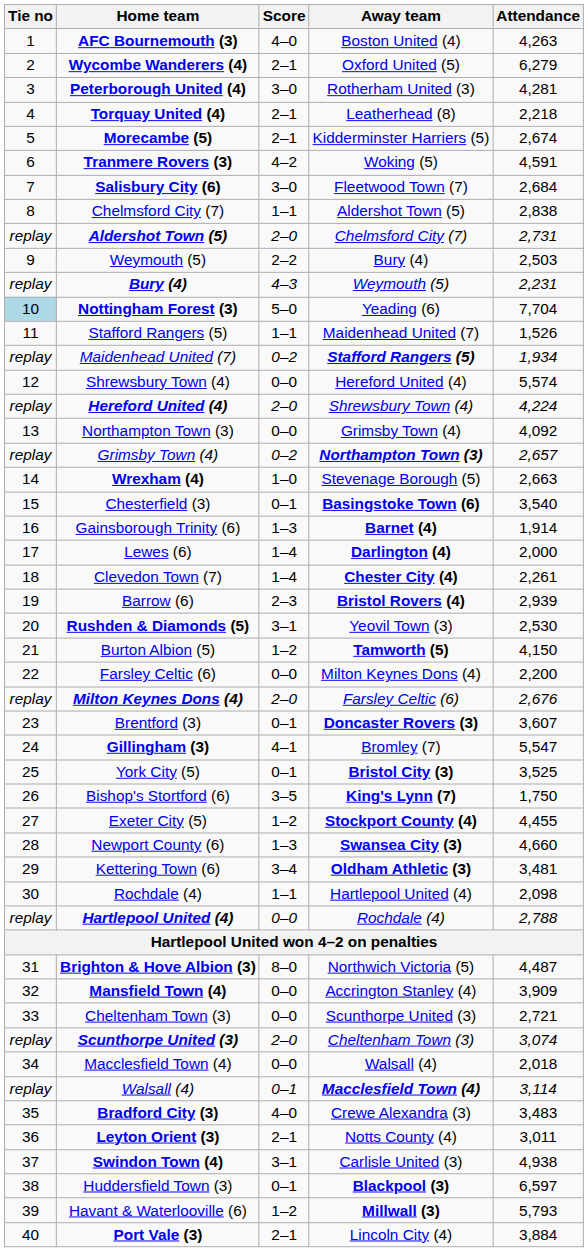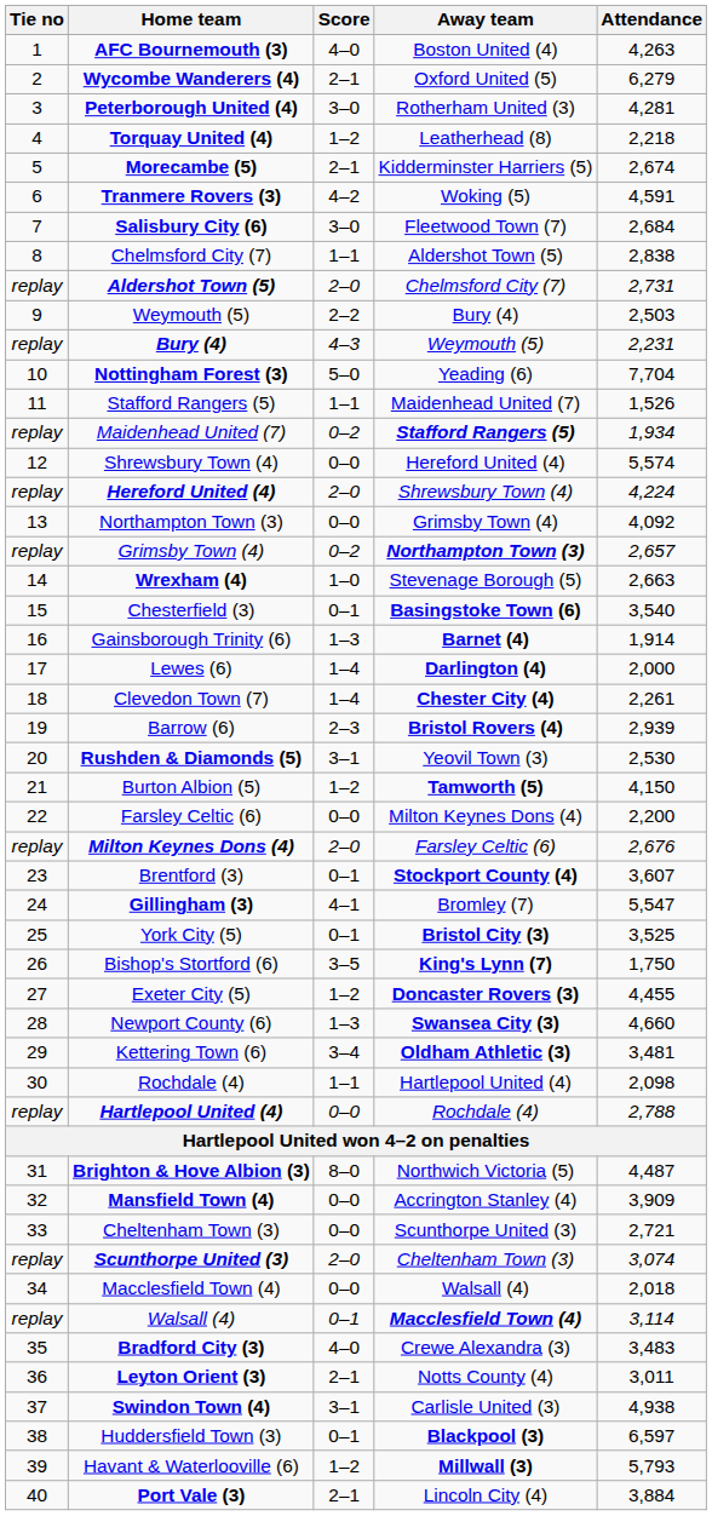 <table class="wikitable" style="text-align: center">
 <tr>
 <th>Tie no</th>
 <th>Home team</th>
 <th>Score</th>
 <th>Away team</th>
 <th>Attendance</th>
 </tr>
 <tr>
 <td>1</td>
 <td><strong><a href='#'>AFC Bournemouth</a> (3)</strong></td>
 <td>4–0</td>
 <td><a href='#'>Boston United</a> (4)</td>
 <td>4,263</td>
 </tr>
 <tr>
 <td>2</td>
 <td><strong><a href='#'>Wycombe Wanderers</a> (4)</strong></td>
 <td>2–1</td>
 <td><a href='#'>Oxford United</a> (5)</td>
 <td>6,279</td>
 </tr>
 <tr>
 <td>3</td>
 <td><strong><a href='#'>Peterborough United</a> (4)</strong></td>
 <td>3–0</td>
 <td><a href='#'>Rotherham United</a> (3)</td>
 <td>4,281</td>
 </tr>
 <tr>
 <td>4</td>
 <td><strong><a href='#'>Torquay United</a> (4)</strong></td>
-<td>2–1</td>
+<td>1–2</td>
 <td><a href='#'>Leatherhead</a> (8)</td>
 <td>2,218</td>
 </tr>
 <tr>
 <td>5</td>
 <td><strong><a href='#'>Morecambe</a> (5)</strong></td>
 <td>2–1</td>
 <td><a href='#'>Kidderminster Harriers</a> (5)</td>
 <td>2,674</td>
 </tr>
 <tr>
 <td>6</td>
 <td><strong><a href='#'>Tranmere Rovers</a> (3)</strong></td>
 <td>4–2</td>
 <td><a href='#'>Woking</a> (5)</td>
 <td>4,591</td>
 </tr>
 <tr>
 <td>7</td>
 <td><strong><a href='#'>Salisbury City</a> (6)</strong></td>
 <td>3–0</td>
 <td><a href='#'>Fleetwood Town</a> (7)</td>
 <td>2,684</td>
 </tr>
 <tr>
 <td>8</td>
 <td><a href='#'>Chelmsford City</a> (7)</td>
 <td>1–1</td>
 <td><a href='#'>Aldershot Town</a> (5)</td>
 <td>2,838</td>
 </tr>
 <tr>
 <td><em>replay</em></td>
 <td><strong><em><a href='#'>Aldershot Town</a> (5)</em></strong></td>
 <td><em>2–0</em></td>
 <td><em><a href='#'>Chelmsford City</a> (7)</em></td>
 <td><em>2,731</em></td>
 </tr>
 <tr>
 <td>9</td>
 <td><a href='#'>Weymouth</a> (5)</td>
 <td>2–2</td>
 <td><a href='#'>Bury</a> (4)</td>
 <td>2,503</td>
 </tr>
 <tr>
 <td><em>replay</em></td>
 <td><strong><em><a href='#'>Bury</a> (4)</em></strong></td>
 <td><em>4–3</em></td>
 <td><em><a href='#'>Weymouth</a> (5)</em></td>
 <td><em>2,231</em></td>
 </tr>
 <tr>
-<td style="background: lightblue;">10</td>
+<td>10</td>
 <td><strong><a href='#'>Nottingham Forest</a> (3)</strong></td>
 <td>5–0</td>
 <td><a href='#'>Yeading</a> (6)</td>
 <td>7,704</td>
 </tr>
 <tr>
 <td>11</td>
 <td><a href='#'>Stafford Rangers</a> (5)</td>
 <td>1–1</td>
 <td><a href='#'>Maidenhead United</a> (7)</td>
 <td>1,526</td>
 </tr>
 <tr>
 <td><em>replay</em></td>
 <td><em><a href='#'>Maidenhead United</a> (7)</em></td>
 <td><em>0–2</em></td>
 <td><strong><em><a href='#'>Stafford Rangers</a> (5)</em></strong></td>
 <td><em>1,934</em></td>
 </tr>
 <tr>
 <td>12</td>
 <td><a href='#'>Shrewsbury Town</a> (4)</td>
 <td>0–0</td>
 <td><a href='#'>Hereford United</a> (4)</td>
 <td>5,574</td>
 </tr>
 <tr>
 <td><em>replay</em></td>
 <td><strong><em><a href='#'>Hereford United</a> (4)</em></strong></td>
 <td><em>2–0</em></td>
 <td><em><a href='#'>Shrewsbury Town</a> (4)</em></td>
 <td><em>4,224</em></td>
 </tr>
 <tr>
 <td>13</td>
 <td><a href='#'>Northampton Town</a> (3)</td>
 <td>0–0</td>
 <td><a href='#'>Grimsby Town</a> (4)</td>
 <td>4,092</td>
 </tr>
 <tr>
 <td><em>replay</em></td>
 <td><em><a href='#'>Grimsby Town</a> (4)</em></td>
 <td><em>0–2</em></td>
 <td><strong><em><a href='#'>Northampton Town</a> (3)</em></strong></td>
 <td><em>2,657</em></td>
 </tr>
 <tr>
 <td>14</td>
 <td><strong><a href='#'>Wrexham</a> (4)</strong></td>
 <td>1–0</td>
 <td><a href='#'>Stevenage Borough</a> (5)</td>
 <td>2,663</td>
 </tr>
 <tr>
 <td>15</td>
 <td><a href='#'>Chesterfield</a> (3)</td>
 <td>0–1</td>
 <td><strong><a href='#'>Basingstoke Town</a> (6)</strong></td>
 <td>3,540</td>
 </tr>
 <tr>
 <td>16</td>
 <td><a href='#'>Gainsborough Trinity</a> (6)</td>
 <td>1–3</td>
 <td><strong><a href='#'>Barnet</a> (4)</strong></td>
 <td>1,914</td>
 </tr>
 <tr>
 <td>17</td>
 <td><a href='#'>Lewes</a> (6)</td>
 <td>1–4</td>
 <td><strong><a href='#'>Darlington</a> (4)</strong></td>
 <td>2,000</td>
 </tr>
 <tr>
 <td>18</td>
 <td><a href='#'>Clevedon Town</a> (7)</td>
 <td>1–4</td>
 <td><strong><a href='#'>Chester City</a> (4)</strong></td>
 <td>2,261</td>
 </tr>
 <tr>
 <td>19</td>
 <td><a href='#'>Barrow</a> (6)</td>
 <td>2–3</td>
 <td><strong><a href='#'>Bristol Rovers</a> (4)</strong></td>
 <td>2,939</td>
 </tr>
 <tr>
 <td>20</td>
 <td><strong><a href='#'>Rushden & Diamonds</a> (5)</strong></td>
 <td>3–1</td>
 <td><a href='#'>Yeovil Town</a> (3)</td>
 <td>2,530</td>
 </tr>
 <tr>
 <td>21</td>
 <td><a href='#'>Burton Albion</a> (5)</td>
 <td>1–2</td>
 <td><strong><a href='#'>Tamworth</a> (5)</strong></td>
 <td>4,150</td>
 </tr>
 <tr>
 <td>22</td>
 <td><a href='#'>Farsley Celtic</a> (6)</td>
 <td>0–0</td>
 <td><a href='#'>Milton Keynes Dons</a> (4)</td>
 <td>2,200</td>
 </tr>
 <tr>
 <td><em>replay</em></td>
 <td><strong><em><a href='#'>Milton Keynes Dons</a> (4)</em></strong></td>
 <td><em>2–0</em></td>
 <td><em><a href='#'>Farsley Celtic</a> (6)</em></td>
 <td><em>2,676</em></td>
 </tr>
 <tr>
 <td>23</td>
 <td><a href='#'>Brentford</a> (3)</td>
 <td>0–1</td>
-<td><strong><a href='#'>Doncaster Rovers</a> (3)</strong></td>
+<td><strong><a href='#'>Stockport County</a> (4)</strong></td>
 <td>3,607</td>
 </tr>
 <tr>
 <td>24</td>
 <td><strong><a href='#'>Gillingham</a> (3)</strong></td>
 <td>4–1</td>
 <td><a href='#'>Bromley</a> (7)</td>
 <td>5,547</td>
 </tr>
 <tr>
 <td>25</td>
 <td><a href='#'>York City</a> (5)</td>
 <td>0–1</td>
 <td><strong><a href='#'>Bristol City</a> (3)</strong></td>
 <td>3,525</td>
 </tr>
 <tr>
 <td>26</td>
 <td><a href='#'>Bishop's Stortford</a> (6)</td>
 <td>3–5</td>
 <td><strong><a href='#'>King's Lynn</a> (7)</strong></td>
 <td>1,750</td>
 </tr>
 <tr>
 <td>27</td>
 <td><a href='#'>Exeter City</a> (5)</td>
 <td>1–2</td>
-<td><strong><a href='#'>Stockport County</a> (4)</strong></td>
+<td><strong><a href='#'>Doncaster Rovers</a> (3)</strong></td>
 <td>4,455</td>
 </tr>
 <tr>
 <td>28</td>
 <td><a href='#'>Newport County</a> (6)</td>
 <td>1–3</td>
 <td><strong><a href='#'>Swansea City</a> (3)</strong></td>
 <td>4,660</td>
 </tr>
 <tr>
 <td>29</td>
 <td><a href='#'>Kettering Town</a> (6)</td>
 <td>3–4</td>
 <td><strong><a href='#'>Oldham Athletic</a> (3)</strong></td>
 <td>3,481</td>
 </tr>
 <tr>
 <td>30</td>
 <td><a href='#'>Rochdale</a> (4)</td>
 <td>1–1</td>
 <td><a href='#'>Hartlepool United</a> (4)</td>
 <td>2,098</td>
 </tr>
 <tr>
 <td><em>replay</em></td>
 <td><strong><em><a href='#'>Hartlepool United</a> (4)</em></strong></td>
 <td><em>0–0</em></td>
 <td><em><a href='#'>Rochdale</a> (4)</em></td>
 <td><em>2,788</em></td>
 </tr>
 <tr>
 <th colspan=5>Hartlepool United won 4–2 on penalties</th>
 </tr>
 <tr>
 <td>31</td>
 <td><strong><a href='#'>Brighton & Hove Albion</a> (3)</strong></td>
 <td>8–0</td>
 <td><a href='#'>Northwich Victoria</a> (5)</td>
 <td>4,487</td>
 </tr>
 <tr>
 <td>32</td>
 <td><strong><a href='#'>Mansfield Town</a> (4)</strong></td>
 <td>0–0</td>
 <td><a href='#'>Accrington Stanley</a> (4)</td>
 <td>3,909</td>
 </tr>
 <tr>
 <td>33</td>
 <td><a href='#'>Cheltenham Town</a> (3)</td>
 <td>0–0</td>
 <td><a href='#'>Scunthorpe United</a> (3)</td>
 <td>2,721</td>
 </tr>
 <tr>
 <td><em>replay</em></td>
 <td><strong><em><a href='#'>Scunthorpe United</a> (3)</em></strong></td>
 <td><em>2–0</em></td>
 <td><em><a href='#'>Cheltenham Town</a> (3)</em></td>
 <td><em>3,074</em></td>
 </tr>
 <tr>
 <td>34</td>
 <td><a href='#'>Macclesfield Town</a> (4)</td>
 <td>0–0</td>
 <td><a href='#'>Walsall</a> (4)</td>
 <td>2,018</td>
 </tr>
 <tr>
 <td><em>replay</em></td>
 <td><em><a href='#'>Walsall</a> (4)</em></td>
 <td><em>0–1</em></td>
 <td><strong><em><a href='#'>Macclesfield Town</a> (4)</em></strong></td>
 <td><em>3,114</em></td>
 </tr>
 <tr>
 <td>35</td>
 <td><strong><a href='#'>Bradford City</a> (3)</strong></td>
 <td>4–0</td>
 <td><a href='#'>Crewe Alexandra</a> (3)</td>
 <td>3,483</td>
 </tr>
 <tr>
 <td>36</td>
 <td><strong><a href='#'>Leyton Orient</a> (3)</strong></td>
 <td>2–1</td>
 <td><a href='#'>Notts County</a> (4)</td>
 <td>3,011</td>
 </tr>
 <tr>
 <td>37</td>
 <td><strong><a href='#'>Swindon Town</a> (4)</strong></td>
 <td>3–1</td>
 <td><a href='#'>Carlisle United</a> (3)</td>
 <td>4,938</td>
 </tr>
 <tr>
 <td>38</td>
 <td><a href='#'>Huddersfield Town</a> (3)</td>
 <td>0–1</td>
 <td><strong><a href='#'>Blackpool</a> (3)</strong></td>
 <td>6,597</td>
 </tr>
 <tr>
 <td>39</td>
 <td><a href='#'>Havant & Waterlooville</a> (6)</td>
 <td>1–2</td>
 <td><strong><a href='#'>Millwall</a> (3)</strong></td>
 <td>5,793</td>
 </tr>
 <tr>
 <td>40</td>
 <td><strong><a href='#'>Port Vale</a> (3)</strong></td>
 <td>2–1</td>
 <td><a href='#'>Lincoln City</a> (4)</td>
 <td>3,884</td>
 </tr>
 </table>
